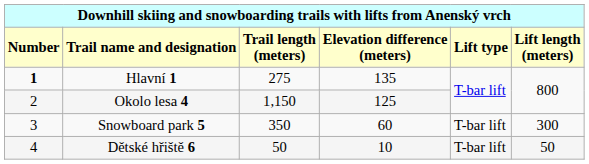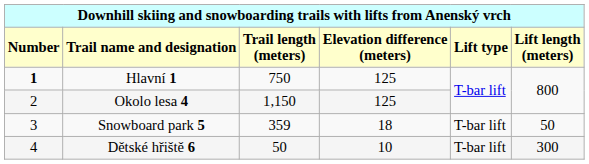 <table class="wikitable" style="font-size:100%">
 <tr>
 <td colspan="6" align="center" bgcolor="#CCFFFF">  <strong>Downhill skiing and snowboarding trails with lifts from Anenský vrch</strong></td>
 </tr>
 <tr bgcolor="#FFFFCC">
 <td align="center"><strong>Number</strong></td>
 <td align="center"><strong>Trail name and designation</strong></td>
 <td align="center"><strong>Trail length</strong><br><strong>(meters)</strong></td>
 <td align="center"><strong>Elevation difference</strong><br><strong>(meters)</strong></td>
 <td><strong>Lift type</strong></td>
 <td align="center"><strong>Lift length</strong><br><strong>(meters)</strong></td>
 </tr>
 <tr>
 <td align="center"><strong>1</strong></td>
 <td align="center">Hlavní  <strong>1</strong></td>
-<td align="center">275</td>
-<td align="center">135</td>
+<td align="center">750</td>
+<td align="center">125</td>
 <td rowspan="2"><a href='#'>T-bar lift</a></td>
 <td rowspan="2" align="center">800</td>
 </tr>
 <tr bgcolor="#F5F5F5">
 <td align="center">2</td>
 <td align="center">Okolo lesa  <strong>4</strong></td>
 <td align="center">1,150</td>
 <td align="center">125</td>
 </tr>
 <tr>
 <td align="center">3</td>
 <td align="center">Snowboard park  <strong>5</strong></td>
-<td align="center">350</td>
-<td align="center">60</td>
+<td align="center">359</td>
+<td align="center">18</td>
 <td>T-bar lift</td>
-<td align="center">300</td>
+<td align="center">50</td>
 </tr>
 <tr bgcolor="#F5F5F5">
 <td align="center">4</td>
 <td align="center">Dětské hřiště  <strong>6</strong></td>
 <td align="center">50</td>
 <td align="center">10</td>
 <td>T-bar lift</td>
-<td align="center">50</td>
+<td align="center">300</td>
 </tr>
 </table>
